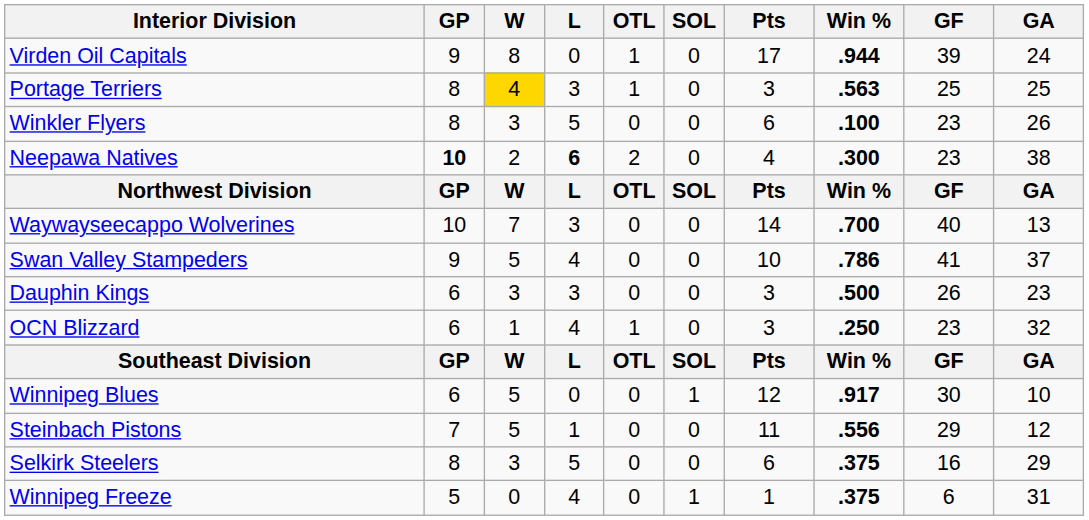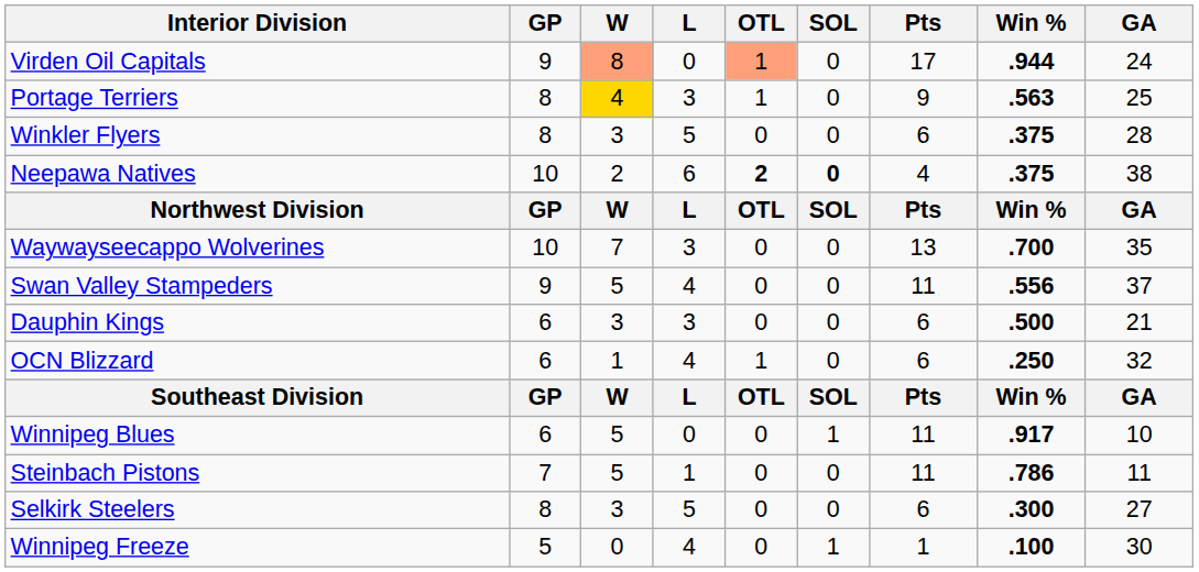 <table class="wikitable">
 <tr>
 <th bgcolor="#DDDDFF" width="35%">Interior Division</th>
 <th bgcolor="#DDDDFF" width="5%">GP</th>
 <th bgcolor="#DDDDFF" width="5%">W</th>
 <th bgcolor="#DDDDFF" width="5%">L</th>
 <th bgcolor="#DDDDFF" width="5%">OTL</th>
 <th bgcolor="#DDDDFF" width="5%">SOL</th>
 <th bgcolor="#DDDDFF" width="7.5%">Pts</th>
 <th bgcolor="#DDDDFF" width="7.5%">Win %</th>
-<th bgcolor="#DDDDFF" width="7.5%">GF</th>
 <th bgcolor="#DDDDFF" width="7.5%">GA</th>
 </tr>
 <tr align=center>
 <td align=left><a href='#'>Virden Oil Capitals</a></td>
 <td>9</td>
-<td>8</td>
+<td style="background: lightsalmon;">8</td>
 <td>0</td>
-<td>1</td>
+<td style="background: lightsalmon;">1</td>
 <td>0</td>
 <td>17</td>
 <td><strong>.944</strong></td>
-<td>39</td>
 <td>24</td>
 </tr>
 <tr align=center>
 <td align=left><a href='#'>Portage Terriers</a></td>
 <td>8</td>
 <td style="background: gold;">4</td>
 <td>3</td>
 <td>1</td>
 <td>0</td>
-<td>3</td>
+<td>9</td>
 <td><strong>.563</strong></td>
-<td>25</td>
 <td>25</td>
 </tr>
 <tr align=center>
 <td align=left><a href='#'>Winkler Flyers</a></td>
 <td>8</td>
 <td>3</td>
 <td>5</td>
 <td>0</td>
 <td>0</td>
 <td>6</td>
-<td><strong>.100</strong></td>
-<td>23</td>
-<td>26</td>
+<td><strong>.375</strong></td>
+<td>28</td>
 </tr>
 <tr align=center>
 <td align=left><a href='#'>Neepawa Natives</a></td>
-<td><strong>10</strong></td>
+<td>10</td>
 <td>2</td>
-<td><strong>6</strong></td>
-<td>2</td>
-<td>0</td>
+<td>6</td>
+<td><strong>2</strong></td>
+<td><strong>0</strong></td>
 <td>4</td>
-<td><strong>.300</strong></td>
-<td>23</td>
+<td><strong>.375</strong></td>
 <td>38</td>
 </tr>
 <tr>
 <th bgcolor="#DDDDFF" width="35%">Northwest Division</th>
 <th bgcolor="#DDDDFF" width="5%">GP</th>
 <th bgcolor="#DDDDFF" width="5%">W</th>
 <th bgcolor="#DDDDFF" width="5%">L</th>
 <th bgcolor="#DDDDFF" width="5%">OTL</th>
 <th bgcolor="#DDDDFF" width="5%">SOL</th>
 <th bgcolor="#DDDDFF" width="7.5%">Pts</th>
 <th bgcolor="#DDDDFF" width="7.5%">Win %</th>
-<th bgcolor="#DDDDFF" width="7.5%">GF</th>
 <th bgcolor="#DDDDFF" width="7.5%">GA</th>
 </tr>
 <tr align=center>
 <td align=left><a href='#'>Waywayseecappo Wolverines</a></td>
 <td>10</td>
 <td>7</td>
 <td>3</td>
 <td>0</td>
 <td>0</td>
-<td>14</td>
+<td>13</td>
 <td><strong>.700</strong></td>
-<td>40</td>
-<td>13</td>
+<td>35</td>
 </tr>
 <tr align=center>
 <td align=left><a href='#'>Swan Valley Stampeders</a></td>
 <td>9</td>
 <td>5</td>
 <td>4</td>
 <td>0</td>
 <td>0</td>
-<td>10</td>
-<td><strong>.786</strong></td>
-<td>41</td>
+<td>11</td>
+<td><strong>.556</strong></td>
 <td>37</td>
 </tr>
 <tr align=center>
 <td align=left><a href='#'>Dauphin Kings</a></td>
 <td>6</td>
 <td>3</td>
 <td>3</td>
 <td>0</td>
 <td>0</td>
-<td>3</td>
+<td>6</td>
 <td><strong>.500</strong></td>
-<td>26</td>
-<td>23</td>
+<td>21</td>
 </tr>
 <tr align=center>
 <td align=left><a href='#'>OCN Blizzard</a></td>
 <td>6</td>
 <td>1</td>
 <td>4</td>
 <td>1</td>
 <td>0</td>
-<td>3</td>
+<td>6</td>
 <td><strong>.250</strong></td>
-<td>23</td>
 <td>32</td>
 </tr>
 <tr>
 <th bgcolor="#DDDDFF" width="35%">Southeast Division</th>
 <th bgcolor="#DDDDFF" width="5%">GP</th>
 <th bgcolor="#DDDDFF" width="5%">W</th>
 <th bgcolor="#DDDDFF" width="5%">L</th>
 <th bgcolor="#DDDDFF" width="5%">OTL</th>
 <th bgcolor="#DDDDFF" width="5%">SOL</th>
 <th bgcolor="#DDDDFF" width="7.5%">Pts</th>
 <th bgcolor="#DDDDFF" width="7.5%">Win %</th>
-<th bgcolor="#DDDDFF" width="7.5%">GF</th>
 <th bgcolor="#DDDDFF" width="7.5%">GA</th>
 </tr>
 <tr align=center>
 <td align=left><a href='#'>Winnipeg Blues</a></td>
 <td>6</td>
 <td>5</td>
 <td>0</td>
 <td>0</td>
 <td>1</td>
-<td>12</td>
+<td>11</td>
 <td><strong>.917</strong></td>
-<td>30</td>
 <td>10</td>
 </tr>
 <tr align=center>
 <td align=left><a href='#'>Steinbach Pistons</a></td>
 <td>7</td>
 <td>5</td>
 <td>1</td>
 <td>0</td>
 <td>0</td>
 <td>11</td>
-<td><strong>.556</strong></td>
-<td>29</td>
-<td>12</td>
+<td><strong>.786</strong></td>
+<td>11</td>
 </tr>
 <tr align=center>
 <td align=left><a href='#'>Selkirk Steelers</a></td>
 <td>8</td>
 <td>3</td>
 <td>5</td>
 <td>0</td>
 <td>0</td>
 <td>6</td>
-<td><strong>.375</strong></td>
-<td>16</td>
-<td>29</td>
+<td><strong>.300</strong></td>
+<td>27</td>
 </tr>
 <tr align=center>
 <td align=left><a href='#'>Winnipeg Freeze</a></td>
 <td>5</td>
 <td>0</td>
 <td>4</td>
 <td>0</td>
 <td>1</td>
 <td>1</td>
-<td><strong>.375</strong></td>
-<td>6</td>
-<td>31</td>
+<td><strong>.100</strong></td>
+<td>30</td>
 </tr>
 </table>
